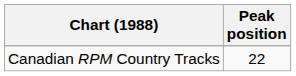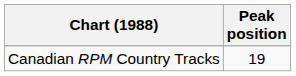 <table class="wikitable sortable">
 <tr>
 <th align="left">Chart (1988)</th>
 <th align="center">Peak<br>position</th>
 </tr>
 <tr>
 </tr>
 <tr>
 <td align="left">Canadian <em>RPM</em> Country Tracks</td>
-<td align="center">22</td>
+<td align="center">19</td>
 </tr>
 </table>
